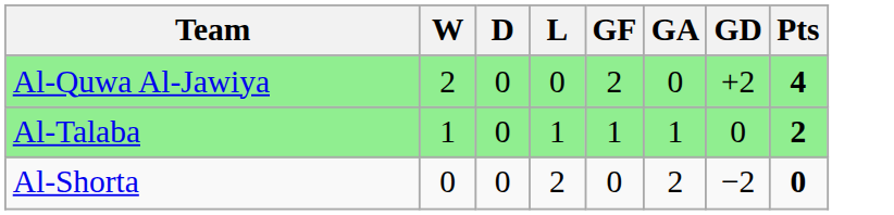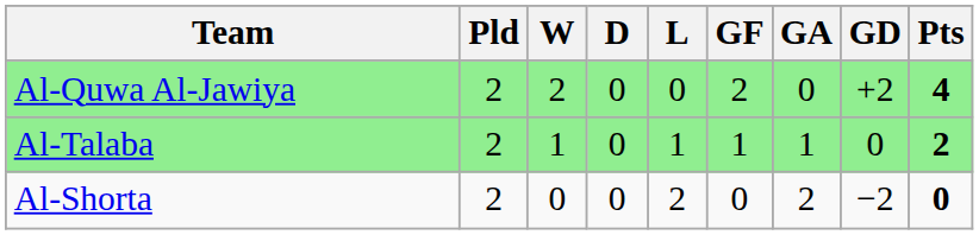 <table class="wikitable" style="text-align: center;">
 <tr>
 <th width="200">Team</th>
+<th width="20">Pld</th>
 <th width="20">W</th>
 <th width="20">D</th>
 <th width="20">L</th>
 <th width="20">GF</th>
 <th width="20">GA</th>
 <th width="20">GD</th>
 <th width="20">Pts</th>
 </tr>
 <tr bgcolor=lightgreen>
 <td style="text-align:left;"><a href='#'>Al-Quwa Al-Jawiya</a></td>
 <td>2</td>
+<td>2</td>
 <td>0</td>
 <td>0</td>
 <td>2</td>
 <td>0</td>
 <td>+2</td>
 <td><strong>4</strong></td>
 </tr>
 <tr bgcolor=lightgreen>
 <td style="text-align:left;"><a href='#'>Al-Talaba</a></td>
+<td>2</td>
 <td>1</td>
 <td>0</td>
 <td>1</td>
 <td>1</td>
 <td>1</td>
 <td>0</td>
 <td><strong>2</strong></td>
 </tr>
 <tr>
 <td style="text-align:left;"><a href='#'>Al-Shorta</a></td>
+<td>2</td>
 <td>0</td>
 <td>0</td>
 <td>2</td>
 <td>0</td>
 <td>2</td>
 <td>−2</td>
 <td><strong>0</strong></td>
 </tr>
 </table>
